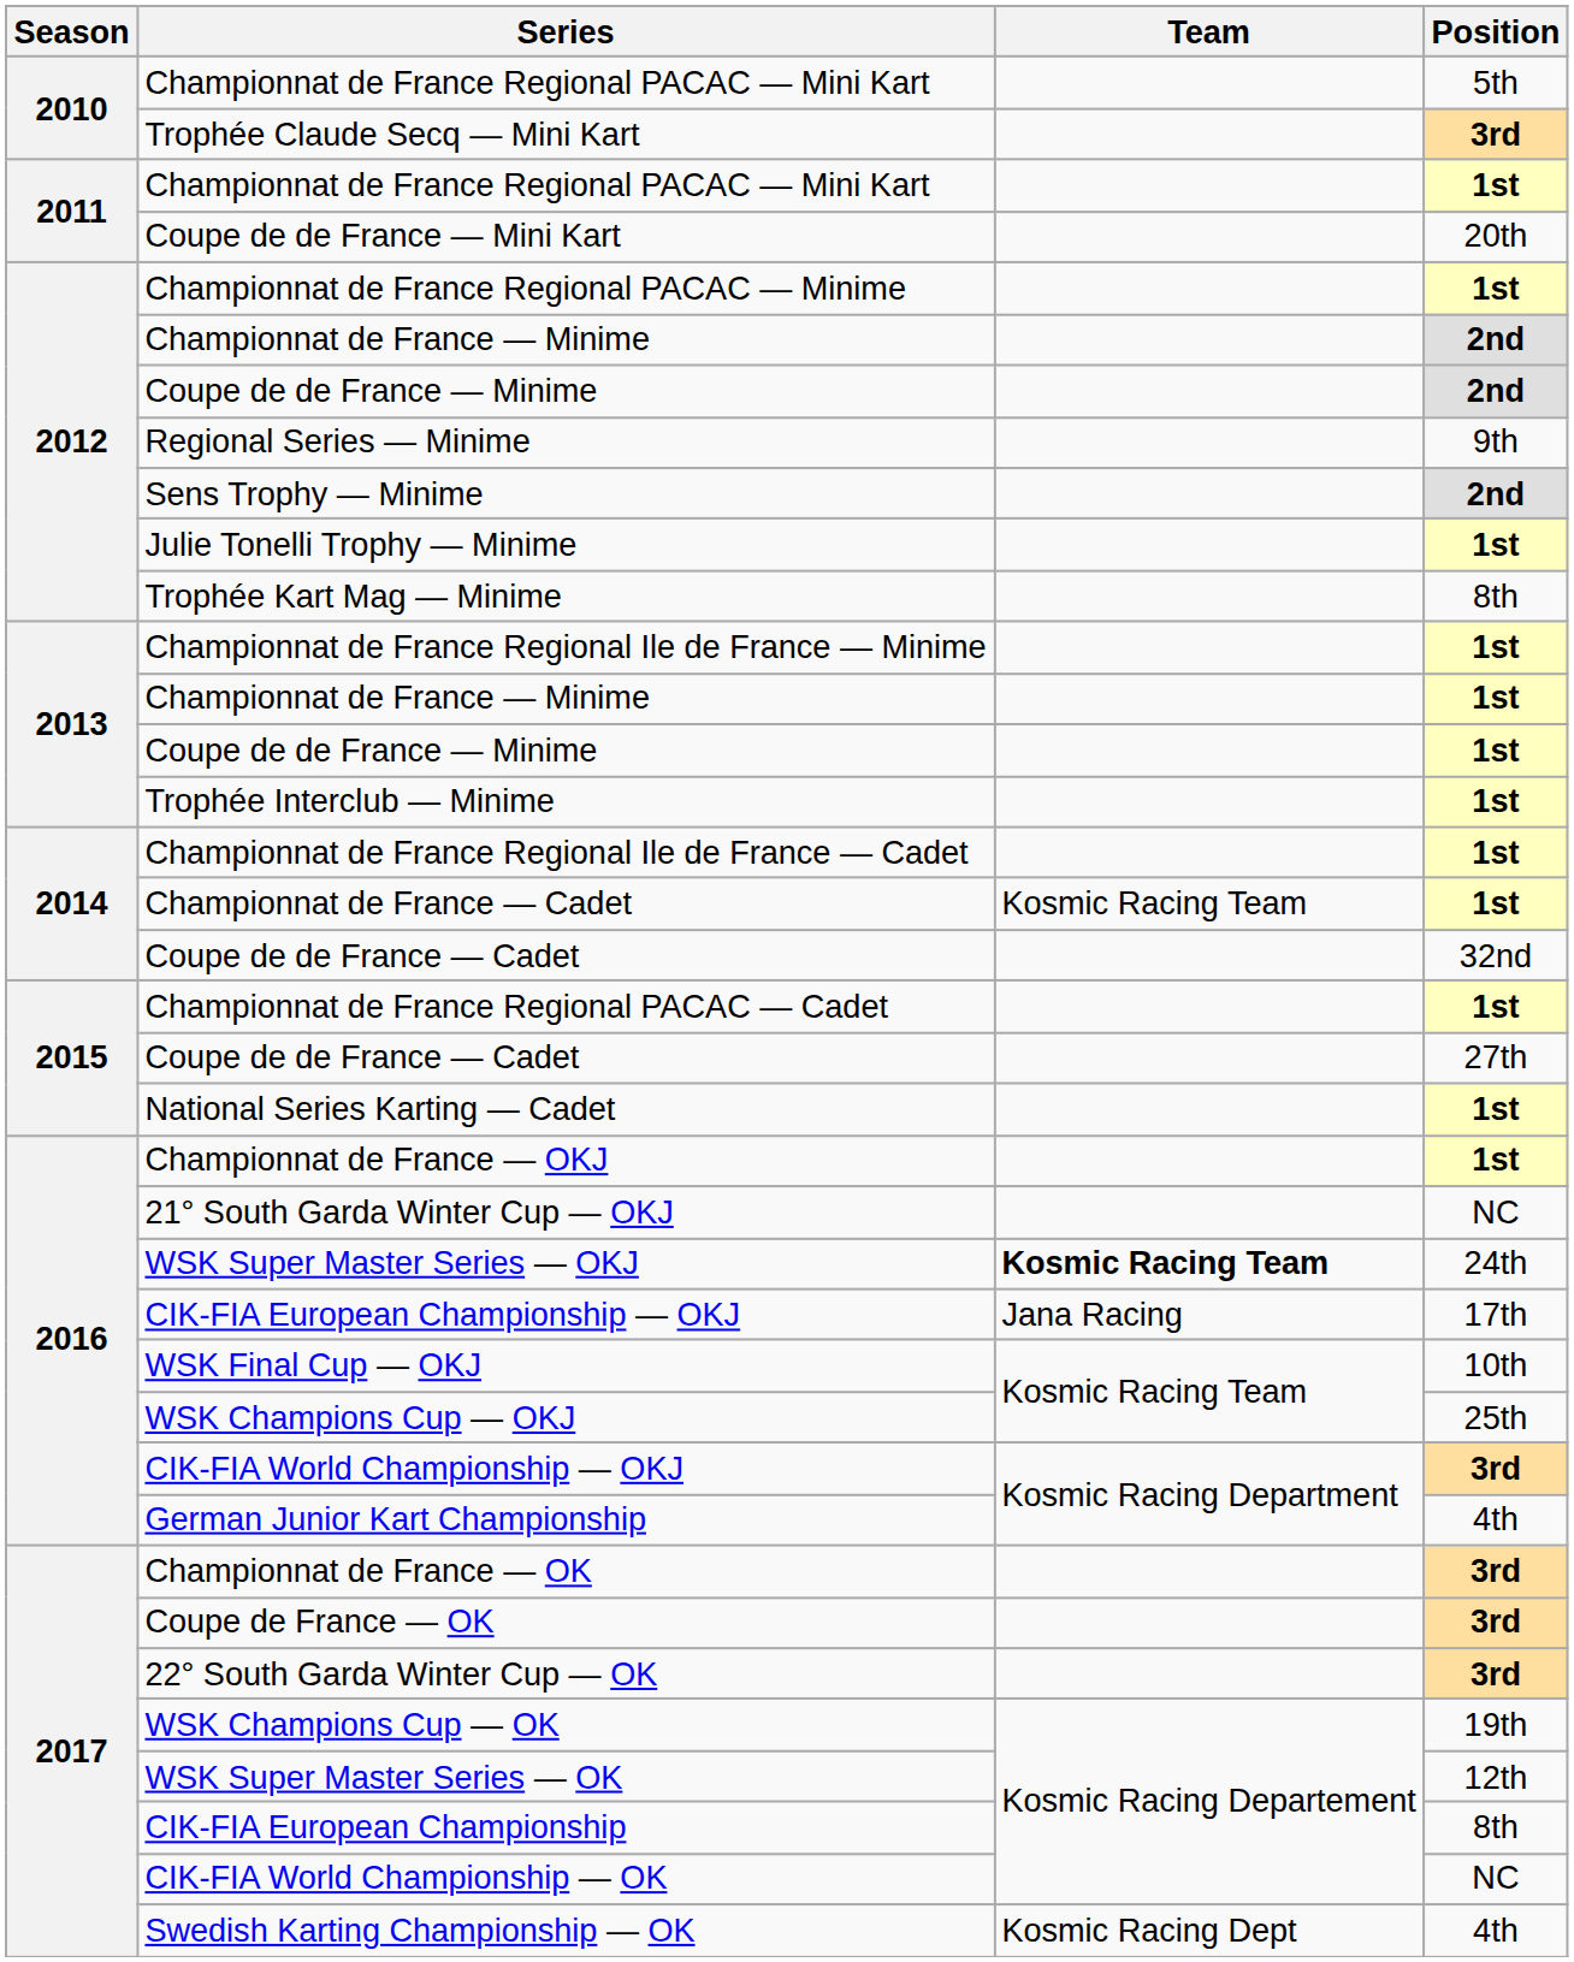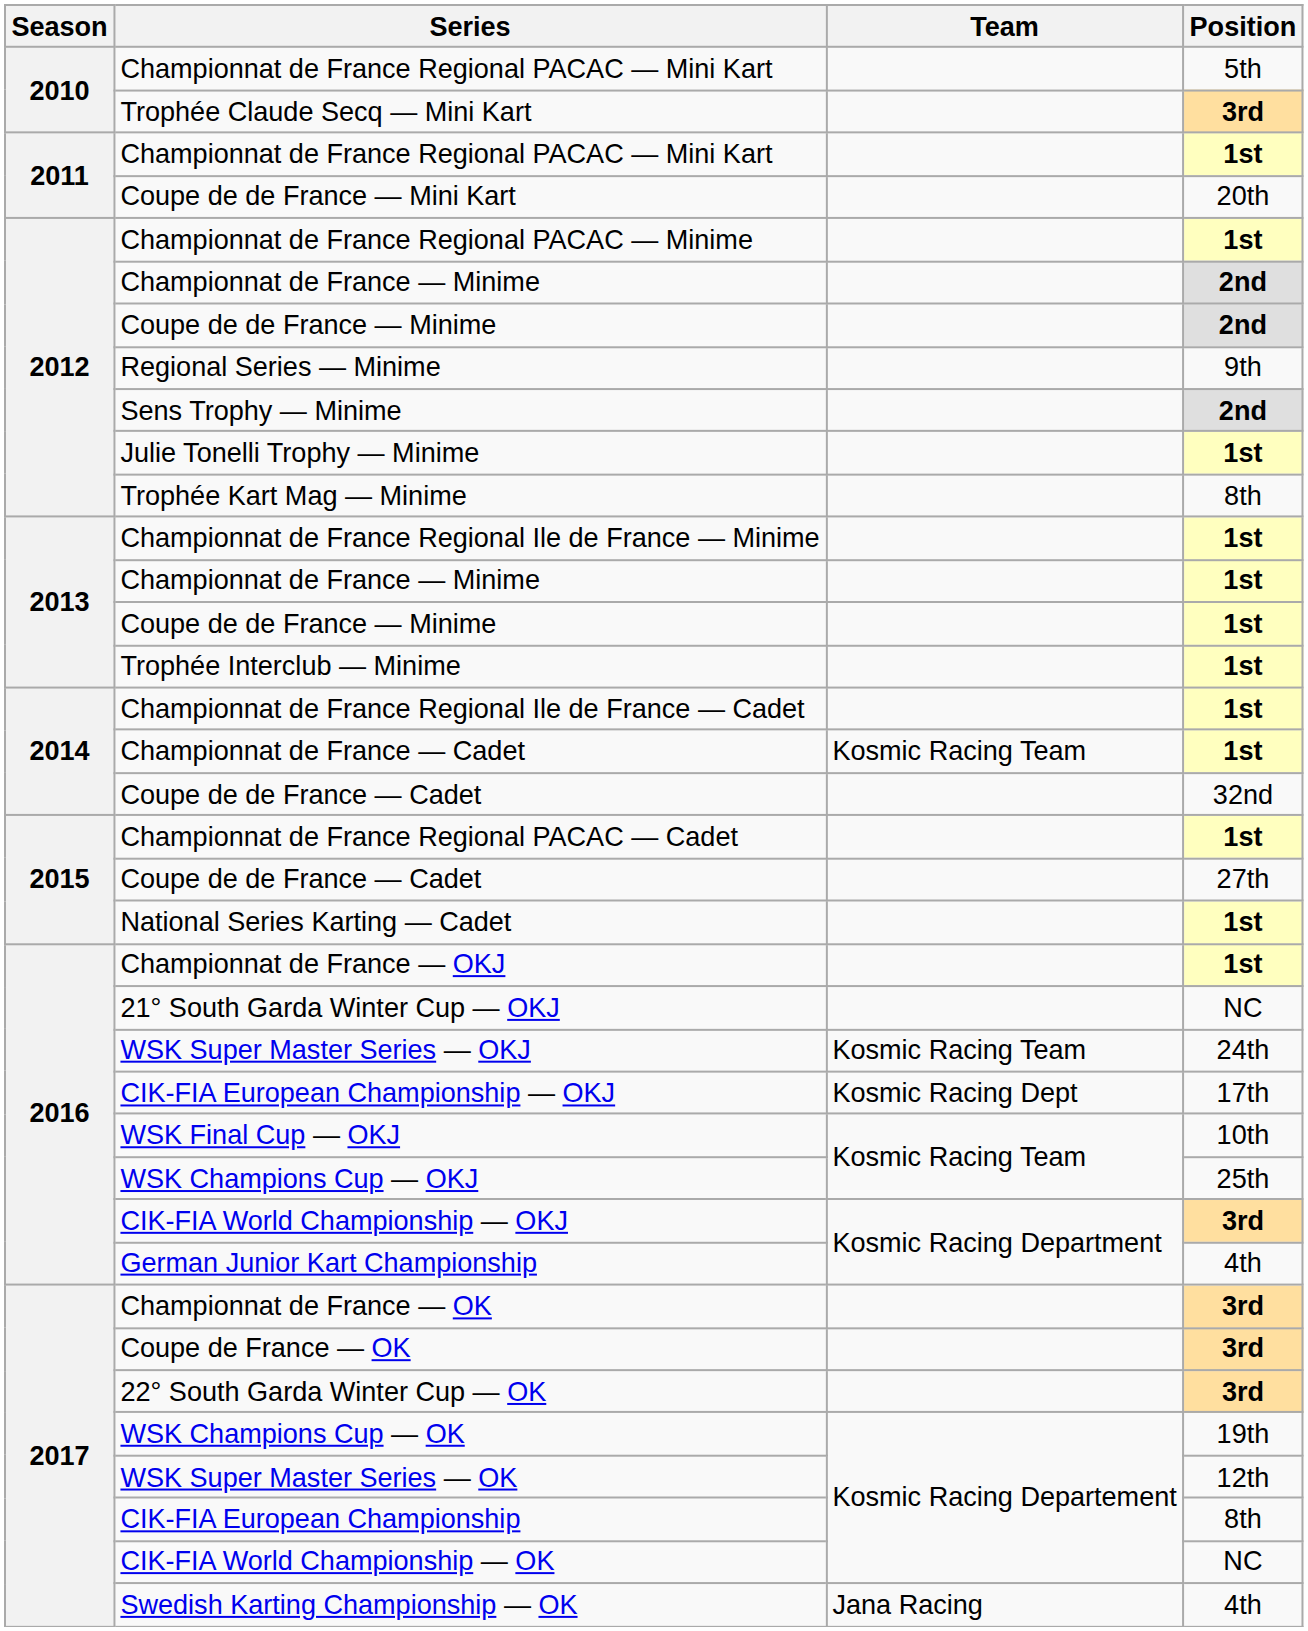 <table class="wikitable" style="font-size: 85%; text-align:center">
 <tr>
 <th>Season</th>
 <th>Series</th>
 <th>Team</th>
 <th>Position</th>
 </tr>
 <tr>
 <th rowspan="2">2010</th>
 <td align="left">Championnat de France Regional PACAC — Mini Kart</td>
 <td align="left"></td>
 <td>5th</td>
 </tr>
 <tr>
 <td align="left">Trophée Claude Secq — Mini Kart</td>
 <td align="left"></td>
 <td style="background:#FFDF9F;"><strong>3rd</strong></td>
 </tr>
 <tr>
 <th rowspan="2">2011</th>
 <td align="left">Championnat de France Regional PACAC — Mini Kart</td>
 <td align="left"></td>
 <td style="background:#FFFFBF;"><strong>1st</strong></td>
 </tr>
 <tr>
 <td align="left">Coupe de de France — Mini Kart</td>
 <td align="left"></td>
 <td>20th</td>
 </tr>
 <tr>
 <th rowspan="7">2012</th>
 <td align="left">Championnat de France Regional PACAC — Minime</td>
 <td align="left"></td>
 <td style="background:#FFFFBF;"><strong>1st</strong></td>
 </tr>
 <tr>
 <td align="left">Championnat de France — Minime</td>
 <td align="left"></td>
 <td style="background:#DFDFDF;"><strong>2nd</strong></td>
 </tr>
 <tr>
 <td align="left">Coupe de de France — Minime</td>
 <td align="left"></td>
 <td style="background:#DFDFDF;"><strong>2nd</strong></td>
 </tr>
 <tr>
 <td align="left">Regional Series — Minime</td>
 <td align="left"></td>
 <td>9th</td>
 </tr>
 <tr>
 <td align="left">Sens Trophy — Minime</td>
 <td align="left"></td>
 <td style="background:#DFDFDF;"><strong>2nd</strong></td>
 </tr>
 <tr>
 <td align="left">Julie Tonelli Trophy — Minime</td>
 <td align="left"></td>
 <td style="background:#FFFFBF;"><strong>1st</strong></td>
 </tr>
 <tr>
 <td align="left">Trophée Kart Mag — Minime</td>
 <td align="left"></td>
 <td>8th</td>
 </tr>
 <tr>
 <th rowspan="4">2013</th>
 <td align="left">Championnat de France Regional Ile de France — Minime</td>
 <td align="left"></td>
 <td style="background:#FFFFBF;"><strong>1st</strong></td>
 </tr>
 <tr>
 <td align="left">Championnat de France — Minime</td>
 <td align="left"></td>
 <td style="background:#FFFFBF;"><strong>1st</strong></td>
 </tr>
 <tr>
 <td align="left">Coupe de de France — Minime</td>
 <td align="left"></td>
 <td style="background:#FFFFBF;"><strong>1st</strong></td>
 </tr>
 <tr>
 <td align="left">Trophée Interclub — Minime</td>
 <td align="left"></td>
 <td style="background:#FFFFBF;"><strong>1st</strong></td>
 </tr>
 <tr>
 <th rowspan="3">2014</th>
 <td align="left">Championnat de France Regional Ile de France — Cadet</td>
 <td align="left"></td>
 <td style="background:#FFFFBF;"><strong>1st</strong></td>
 </tr>
 <tr>
 <td align="left">Championnat de France — Cadet</td>
 <td align="left">Kosmic Racing Team</td>
 <td style="background:#FFFFBF;"><strong>1st</strong></td>
 </tr>
 <tr>
 <td align="left">Coupe de de France — Cadet</td>
 <td align="left"></td>
 <td>32nd</td>
 </tr>
 <tr>
 <th rowspan="3">2015</th>
 <td align="left">Championnat de France Regional PACAC — Cadet</td>
 <td align="left"></td>
 <td style="background:#FFFFBF;"><strong>1st</strong></td>
 </tr>
 <tr>
 <td align="left">Coupe de de France — Cadet</td>
 <td align="left"></td>
 <td>27th</td>
 </tr>
 <tr>
 <td align="left">National Series Karting — Cadet</td>
 <td align="left"></td>
 <td style="background:#FFFFBF;"><strong>1st</strong></td>
 </tr>
 <tr>
 <th rowspan="8">2016</th>
 <td align="left">Championnat de France — <a href='#'>OKJ</a></td>
 <td align="left"></td>
 <td style="background:#FFFFBF;"><strong>1st</strong></td>
 </tr>
 <tr>
 <td align="left">21° South Garda Winter Cup — <a href='#'>OKJ</a></td>
 <td align="left"></td>
 <td>NC</td>
 </tr>
 <tr>
 <td align="left"><a href='#'>WSK Super Master Series</a> — <a href='#'>OKJ</a></td>
-<td align="left"><strong>Kosmic Racing Team</strong></td>
+<td align="left">Kosmic Racing Team</td>
 <td>24th</td>
 </tr>
 <tr>
 <td align="left"><a href='#'>CIK-FIA European Championship</a> — <a href='#'>OKJ</a></td>
-<td align="left">Jana Racing</td>
+<td align="left">Kosmic Racing Dept</td>
 <td>17th</td>
 </tr>
 <tr>
 <td align="left"><a href='#'>WSK Final Cup</a> — <a href='#'>OKJ</a></td>
 <td rowspan="2"  align="left">Kosmic Racing Team</td>
 <td>10th</td>
 </tr>
 <tr>
 <td align="left"><a href='#'>WSK Champions Cup</a> — <a href='#'>OKJ</a></td>
 <td>25th</td>
 </tr>
 <tr>
 <td align="left"><a href='#'>CIK-FIA World Championship</a> — <a href='#'>OKJ</a></td>
 <td rowspan="2"  align="left">Kosmic Racing Department</td>
 <td style="background:#FFDF9F;"><strong>3rd</strong></td>
 </tr>
 <tr>
 <td align="left"><a href='#'>German Junior Kart Championship</a></td>
 <td>4th</td>
 </tr>
 <tr>
 <th rowspan="8">2017</th>
 <td align="left">Championnat de France — <a href='#'>OK</a></td>
 <td align="left"></td>
 <td style="background:#FFDF9F;"><strong>3rd</strong></td>
 </tr>
 <tr>
 <td align="left">Coupe de France — <a href='#'>OK</a></td>
 <td align="left"></td>
 <td style="background:#FFDF9F;"><strong>3rd</strong></td>
 </tr>
 <tr>
 <td align="left">22° South Garda Winter Cup — <a href='#'>OK</a></td>
 <td align="left"></td>
 <td style="background:#FFDF9F;"><strong>3rd</strong></td>
 </tr>
 <tr>
 <td align="left"><a href='#'>WSK Champions Cup</a> — <a href='#'>OK</a></td>
 <td rowspan="4" align="left">Kosmic Racing Departement</td>
 <td>19th</td>
 </tr>
 <tr>
 <td align="left"><a href='#'>WSK Super Master Series</a> — <a href='#'>OK</a></td>
 <td>12th</td>
 </tr>
 <tr>
 <td align="left"><a href='#'>CIK-FIA European Championship</a></td>
 <td>8th</td>
 </tr>
 <tr>
 <td align="left"><a href='#'>CIK-FIA World Championship</a> — <a href='#'>OK</a></td>
 <td>NC</td>
 </tr>
 <tr>
 <td align="left"><a href='#'>Swedish Karting Championship</a> — <a href='#'>OK</a></td>
-<td align="left">Kosmic Racing Dept</td>
+<td align="left">Jana Racing</td>
 <td>4th</td>
 </tr>
 </table>
